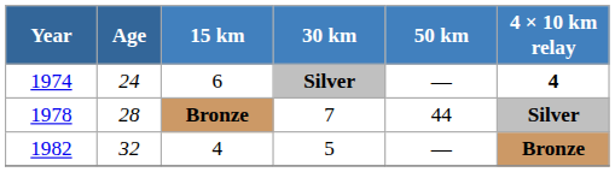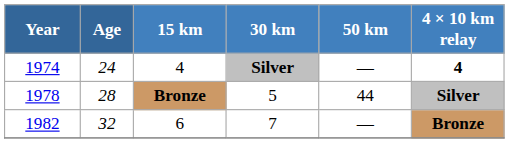 <table class="wikitable" style="font-size:95%; text-align:center; border:grey solid 1px; border-collapse:collapse; background:#ffffff;">
 <tr>
 <th style="background-color:#369; color:white; width:60px;"> Year </th>
 <th style="background-color:#369; color:white; width:40px;"> Age </th>
 <th style="background-color:#4180be; color:white; width:75px;"> 15 km </th>
 <th style="background-color:#4180be; color:white; width:75px;"> 30 km </th>
 <th style="background-color:#4180be; color:white; width:75px;"> 50 km </th>
 <th style="background-color:#4180be; color:white; width:75px;"> 4 × 10 km <br> relay </th>
 </tr>
 <tr>
 <td><a href='#'>1974</a></td>
 <td><em>24</em></td>
-<td>6</td>
+<td>4</td>
 <td style="background:silver;"><strong>Silver</strong></td>
 <td>—</td>
 <td><strong>4</strong></td>
 </tr>
 <tr>
 <td><a href='#'>1978</a></td>
 <td><em>28</em></td>
 <td bgcolor="cc9966"><strong>Bronze</strong></td>
-<td>7</td>
+<td>5</td>
 <td>44</td>
 <td style="background:silver;"><strong>Silver</strong></td>
 </tr>
 <tr>
 <td><a href='#'>1982</a></td>
 <td><em>32</em></td>
-<td>4</td>
-<td>5</td>
+<td>6</td>
+<td>7</td>
 <td>—</td>
 <td bgcolor="cc9966"><strong>Bronze</strong></td>
 </tr>
 <tr>
 </tr>
 </table>
